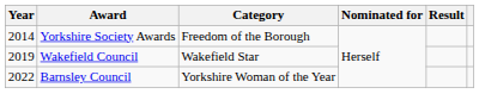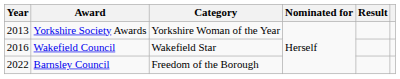 <table class="wikitable plainrowheaders">
 <tr>
 <th scope="col">Year</th>
 <th scope="col">Award</th>
 <th scope="col">Category</th>
 <th scope="col">Nominated for</th>
 <th scope="col">Result</th>
 <th scope="col"></th>
 </tr>
 <tr>
-<td align="center">2014</td>
+<td align="center">2013</td>
 <td><a href='#'>Yorkshire Society</a> Awards</td>
-<td>Freedom of the Borough</td>
+<td>Yorkshire Woman of the Year</td>
 <td rowspan = "3">Herself</td>
 <td></td>
 <td align="center"></td>
 </tr>
 <tr>
-<td align="center">2019</td>
+<td align="center">2016</td>
 <td><a href='#'>Wakefield Council</a></td>
 <td>Wakefield Star</td>
 <td></td>
 <td align="center"></td>
 </tr>
 <tr>
 <td align="center">2022</td>
 <td><a href='#'>Barnsley Council</a></td>
-<td>Yorkshire Woman of the Year</td>
+<td>Freedom of the Borough</td>
 <td></td>
 <td align="center"></td>
 </tr>
 </table>
